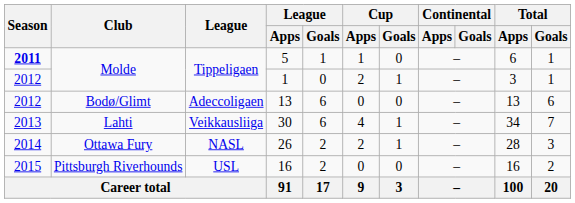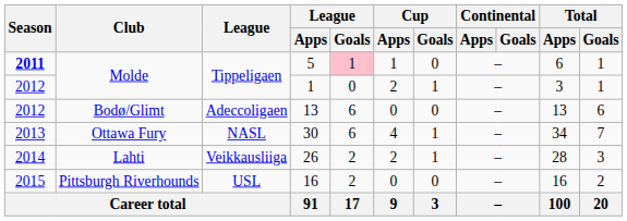 <table class="wikitable" style="text-align:center">
 <tr>
 <th rowspan=2>Season</th>
 <th rowspan=2>Club</th>
 <th rowspan=2>League</th>
 <th colspan=2>League</th>
 <th colspan=2>Cup</th>
 <th colspan=2>Continental</th>
 <th colspan=2>Total</th>
 </tr>
 <tr>
 <th>Apps</th>
 <th>Goals</th>
 <th>Apps</th>
 <th>Goals</th>
 <th>Apps</th>
 <th>Goals</th>
 <th>Apps</th>
 <th>Goals</th>
 </tr>
 <tr>
 <td><strong><a href='#'>2011</a></strong></td>
 <td rowspan="2"><a href='#'>Molde</a></td>
 <td rowspan="2"><a href='#'>Tippeligaen</a></td>
 <td>5</td>
-<td>1</td>
+<td style="background: pink;">1</td>
 <td>1</td>
 <td>0</td>
 <td colspan="2">–</td>
 <td>6</td>
 <td>1</td>
 </tr>
 <tr>
 <td><a href='#'>2012</a></td>
 <td>1</td>
 <td>0</td>
 <td>2</td>
 <td>1</td>
 <td colspan="2">–</td>
 <td>3</td>
 <td>1</td>
 </tr>
 <tr>
 <td><a href='#'>2012</a></td>
 <td rowspan="1"><a href='#'>Bodø/Glimt</a></td>
 <td rowspan="1"><a href='#'>Adeccoligaen</a></td>
 <td>13</td>
 <td>6</td>
 <td>0</td>
 <td>0</td>
 <td colspan="2">–</td>
 <td>13</td>
 <td>6</td>
 </tr>
 <tr>
 <td><a href='#'>2013</a></td>
-<td rowspan="1"><a href='#'>Lahti</a></td>
-<td rowspan="1"><a href='#'>Veikkausliiga</a></td>
+<td rowspan="1"><a href='#'>Ottawa Fury</a></td>
+<td rowspan="1"><a href='#'>NASL</a></td>
 <td>30</td>
 <td>6</td>
 <td>4</td>
 <td>1</td>
 <td colspan="2">–</td>
 <td>34</td>
 <td>7</td>
 </tr>
 <tr>
 <td><a href='#'>2014</a></td>
-<td rowspan="1"><a href='#'>Ottawa Fury</a></td>
-<td rowspan="1"><a href='#'>NASL</a></td>
+<td rowspan="1"><a href='#'>Lahti</a></td>
+<td rowspan="1"><a href='#'>Veikkausliiga</a></td>
 <td>26</td>
 <td>2</td>
 <td>2</td>
 <td>1</td>
 <td colspan="2">–</td>
 <td>28</td>
 <td>3</td>
 </tr>
 <tr>
 <td><a href='#'>2015</a></td>
 <td rowspan="1"><a href='#'>Pittsburgh Riverhounds</a></td>
 <td rowspan="1"><a href='#'>USL</a></td>
 <td>16</td>
 <td>2</td>
 <td>0</td>
 <td>0</td>
 <td colspan="2">–</td>
 <td>16</td>
 <td>2</td>
 </tr>
 <tr>
 <th colspan=3>Career total</th>
 <th>91</th>
 <th>17</th>
 <th>9</th>
 <th>3</th>
 <th colspan="2">–</th>
 <th>100</th>
 <th>20</th>
 </tr>
 </table>
